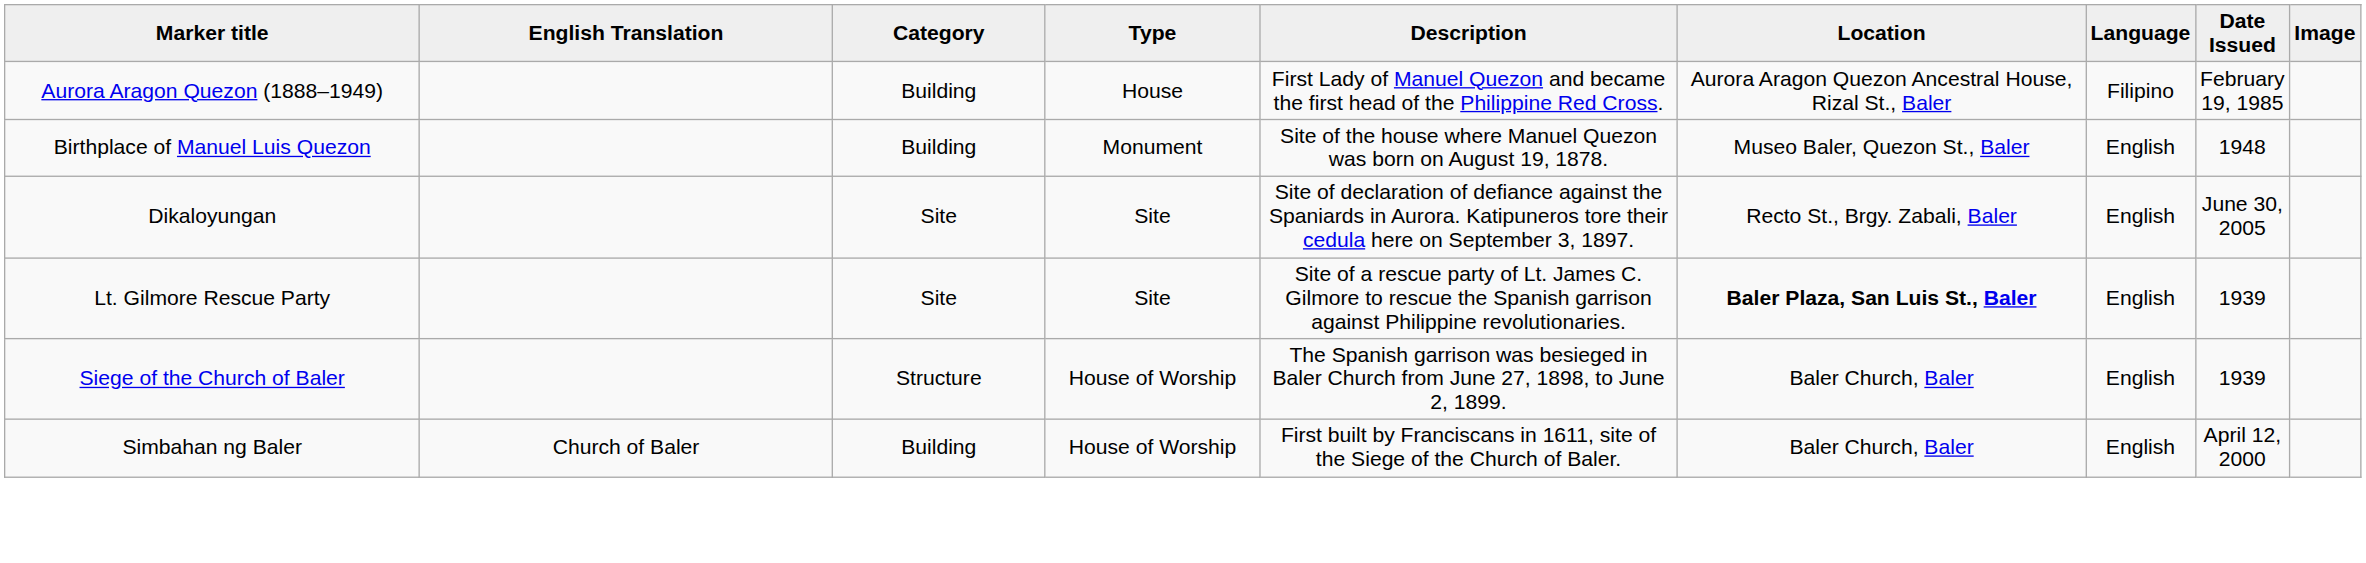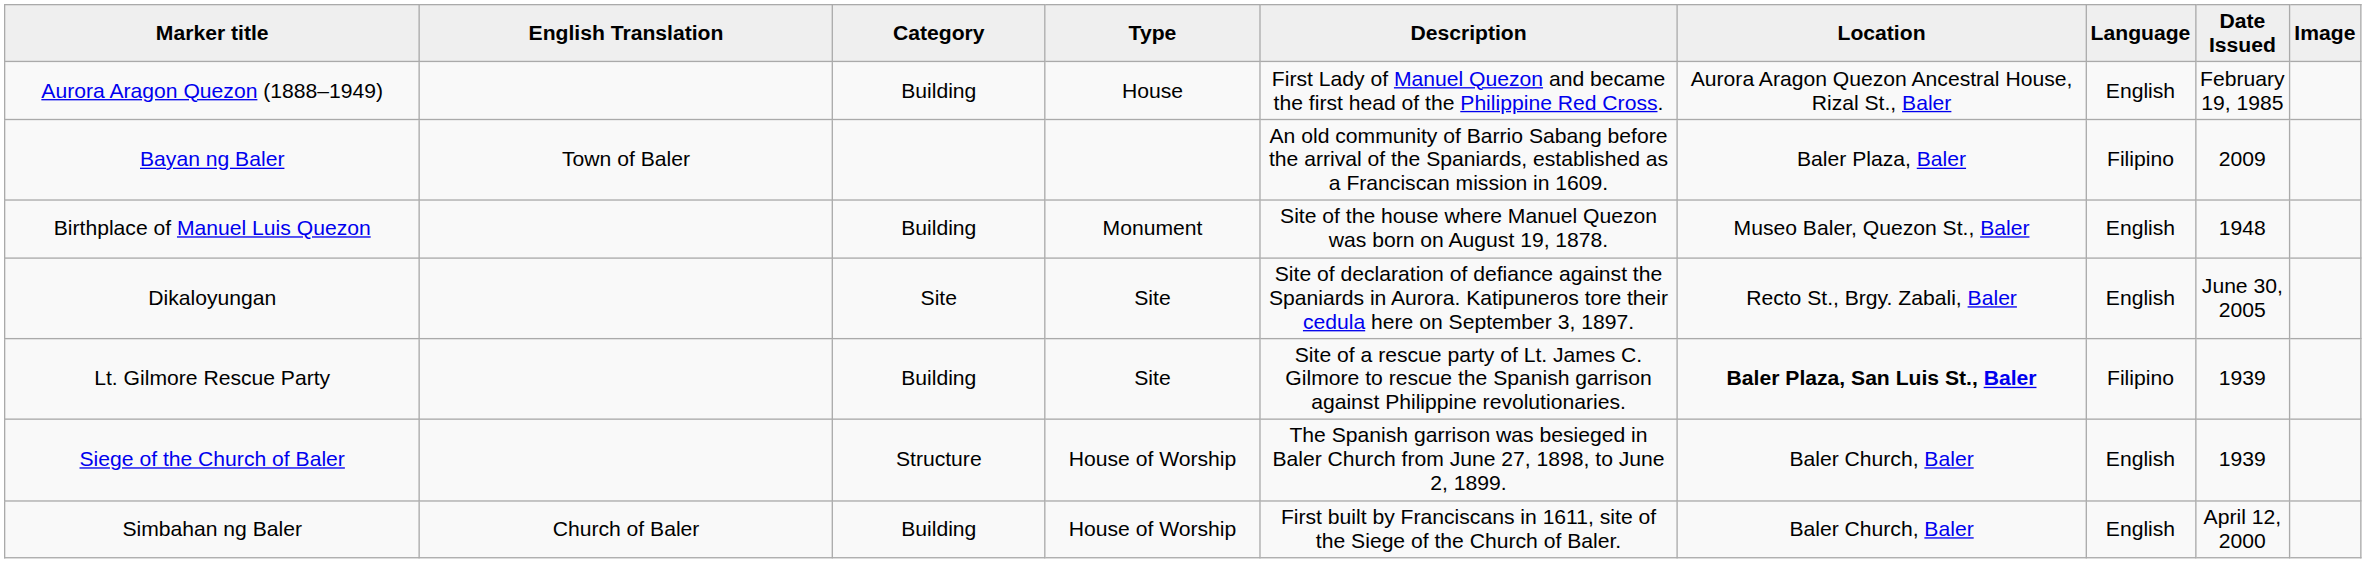 <table class="wikitable" style="width:90%; text-align:center;">
 <tr>
 <th style="width:20%; background:#efefef;">Marker title</th>
 <th style="width:20%; background:#efefef;">English Translation</th>
 <th style="width:10%; background:#efefef;">Category</th>
 <th style="width:10%; background:#efefef;">Type</th>
 <th style="width:20%; background:#efefef;">Description</th>
 <th style="width:20%; background:#efefef;">Location</th>
 <th style="width:10%; background:#efefef;">Language</th>
 <th style="width:10%; background:#efefef;">Date Issued</th>
 <th style="width:10%; background:#efefef;">Image</th>
 </tr>
 <tr>
 <td><a href='#'>Aurora Aragon Quezon</a> (1888–1949)</td>
 <td></td>
 <td>Building</td>
 <td>House</td>
 <td>First Lady of <a href='#'>Manuel Quezon</a> and became the first head of the <a href='#'>Philippine Red Cross</a>.</td>
 <td>Aurora Aragon Quezon Ancestral House, Rizal St., <a href='#'>Baler</a></td>
+<td>English</td>
+<td>February 19, 1985</td>
+<td></td>
+</tr>
+<tr>
+<td><a href='#'>Bayan ng Baler</a></td>
+<td>Town of Baler</td>
+<td></td>
+<td></td>
+<td>An old community of Barrio Sabang before the arrival of the Spaniards, established as a Franciscan mission in 1609.</td>
+<td>Baler Plaza, <a href='#'>Baler</a></td>
 <td>Filipino</td>
-<td>February 19, 1985</td>
+<td>2009</td>
 <td></td>
 </tr>
 <tr>
 <td>Birthplace of <a href='#'>Manuel Luis Quezon</a></td>
 <td></td>
 <td>Building</td>
 <td>Monument</td>
 <td>Site of the house where Manuel Quezon was born on August 19, 1878.</td>
 <td>Museo Baler, Quezon St., <a href='#'>Baler</a></td>
 <td>English</td>
 <td>1948</td>
 <td></td>
 </tr>
 <tr>
 <td>Dikaloyungan</td>
 <td></td>
 <td>Site</td>
 <td>Site</td>
 <td>Site of declaration of defiance against the Spaniards in Aurora. Katipuneros tore their <a href='#'>cedula</a> here on September 3, 1897.</td>
 <td>Recto St., Brgy. Zabali, <a href='#'>Baler</a></td>
 <td>English</td>
 <td>June 30, 2005</td>
 <td></td>
 </tr>
 <tr>
 <td>Lt. Gilmore Rescue Party</td>
 <td></td>
-<td>Site</td>
+<td>Building</td>
 <td>Site</td>
 <td>Site of a rescue party of Lt. James C. Gilmore to rescue the Spanish garrison against Philippine revolutionaries.</td>
 <td><strong>Baler Plaza, San Luis St., <a href='#'>Baler</a></strong></td>
-<td>English</td>
+<td>Filipino</td>
 <td>1939</td>
 <td></td>
 </tr>
 <tr>
 <td><a href='#'>Siege of the Church of Baler</a></td>
 <td></td>
 <td>Structure</td>
 <td>House of Worship</td>
 <td>The Spanish garrison was besieged in Baler Church from June 27, 1898, to June 2, 1899.</td>
 <td>Baler Church, <a href='#'>Baler</a></td>
 <td>English</td>
 <td>1939</td>
 <td></td>
 </tr>
 <tr>
 <td>Simbahan ng Baler</td>
 <td>Church of Baler</td>
 <td>Building</td>
 <td>House of Worship</td>
 <td>First built by Franciscans in 1611, site of the Siege of the Church of Baler.</td>
 <td>Baler Church, <a href='#'>Baler</a></td>
 <td>English</td>
 <td>April 12, 2000</td>
 <td></td>
 </tr>
 </table>
